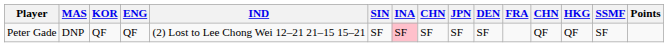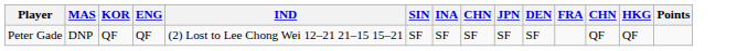 <table class=wikitable style="font-size:90%;">
 <tr>
 <th>Player</th>
 <th><a href='#'>MAS</a></th>
 <th><a href='#'>KOR</a></th>
 <th><a href='#'>ENG</a></th>
 <th><a href='#'>IND</a></th>
 <th><a href='#'>SIN</a></th>
 <th><a href='#'>INA</a></th>
 <th><a href='#'>CHN</a></th>
 <th><a href='#'>JPN</a></th>
 <th><a href='#'>DEN</a></th>
 <th><a href='#'>FRA</a></th>
 <th><a href='#'>CHN</a></th>
 <th><a href='#'>HKG</a></th>
-<th><a href='#'>SSMF</a></th>
 <th>Points</th>
 </tr>
 <tr>
 <td> Peter Gade</td>
 <td>DNP</td>
 <td>QF</td>
 <td>QF</td>
 <td>(2) Lost to Lee Chong Wei 12–21 21–15 15–21</td>
 <td>SF</td>
-<td style="background: pink;">SF</td>
+<td>SF</td>
 <td>SF</td>
 <td>SF</td>
 <td>SF</td>
 <td></td>
 <td>QF</td>
 <td>QF</td>
-<td>SF</td>
 <td></td>
 </tr>
 </table>
